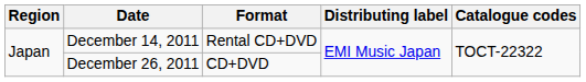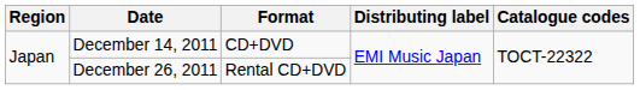 <table class="wikitable">
 <tr>
 <th>Region</th>
 <th>Date</th>
 <th>Format</th>
 <th>Distributing label</th>
 <th>Catalogue codes</th>
 </tr>
 <tr>
 <td rowspan="2">Japan</td>
 <td>December 14, 2011</td>
-<td>Rental CD+DVD</td>
+<td>CD+DVD</td>
 <td rowspan="2"><a href='#'>EMI Music Japan</a></td>
 <td rowspan="2">TOCT-22322</td>
 </tr>
 <tr>
 <td>December 26, 2011</td>
-<td>CD+DVD</td>
+<td>Rental CD+DVD</td>
 </tr>
 </table>
